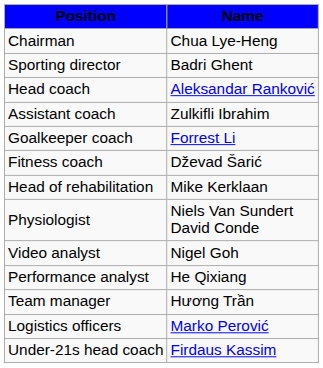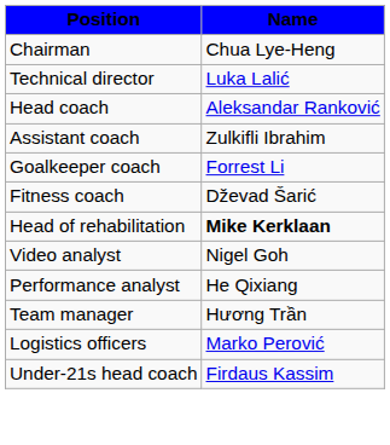 <table class="wikitable">
 <tr>
 <th style="background-color:blue;"><span> Position</span></th>
 <th style="background-color:blue;"><span> Name</span></th>
 </tr>
 <tr>
 <td>Chairman</td>
 <td> Chua Lye-Heng</td>
 </tr>
 <tr>
-<td>Sporting director</td>
-<td> Badri Ghent</td>
+<td>Technical director</td>
+<td> <a href='#'>Luka Lalić</a></td>
 </tr>
 <tr>
 <td>Head coach</td>
 <td> <a href='#'>Aleksandar Ranković</a></td>
 </tr>
 <tr>
 <td>Assistant coach</td>
 <td> Zulkifli Ibrahim</td>
 </tr>
 <tr>
 <td>Goalkeeper coach</td>
 <td> <a href='#'>Forrest Li</a></td>
 </tr>
 <tr>
 <td>Fitness coach</td>
 <td> Dževad Šarić</td>
 </tr>
 <tr>
 <td>Head of rehabilitation</td>
-<td> Mike Kerklaan</td>
-</tr>
-<tr>
-<td>Physiologist</td>
-<td> Niels Van Sundert <br> David Conde</td>
+<td><strong> Mike Kerklaan</strong></td>
 </tr>
 <tr>
 <td>Video analyst</td>
 <td> Nigel Goh</td>
 </tr>
 <tr>
 <td>Performance analyst</td>
 <td> He Qixiang</td>
 </tr>
 <tr>
 <td>Team manager</td>
 <td> Hương Trần</td>
 </tr>
 <tr>
 <td>Logistics officers</td>
 <td> <a href='#'>Marko Perović</a></td>
 </tr>
 <tr>
 <td>Under-21s head coach</td>
 <td> <a href='#'>Firdaus Kassim</a></td>
 </tr>
 </table>
